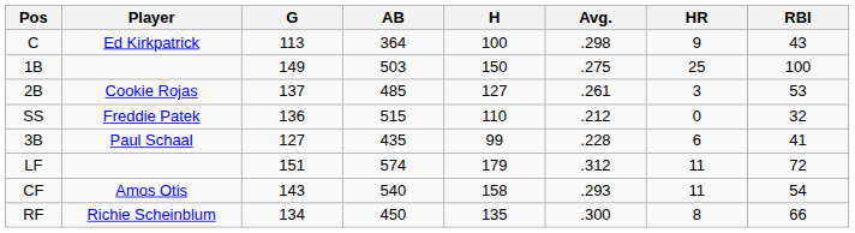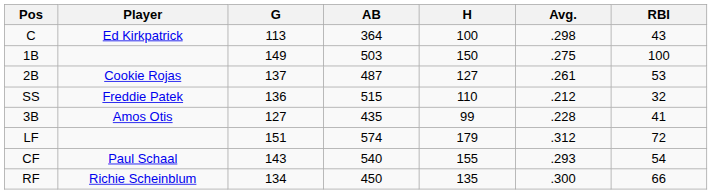 <table class="wikitable sortable">
 <tr>
 <th bgcolor="#DDDDFF" width="5%">Pos</th>
 <th bgcolor="#DDDDFF" width="16%">Player</th>
 <th bgcolor="#DDDDFF" width="9%">G</th>
 <th bgcolor="#DDDDFF" width="9%">AB</th>
 <th bgcolor="#DDDDFF" width="9%">H</th>
 <th bgcolor="#DDDDFF" width="9%">Avg.</th>
-<th bgcolor="#DDDDFF" width="9%">HR</th>
 <th bgcolor="#DDDDFF" width="9%">RBI</th>
 </tr>
 <tr align="center">
 <td>C</td>
 <td><a href='#'>Ed Kirkpatrick</a></td>
 <td>113</td>
 <td>364</td>
 <td>100</td>
 <td>.298</td>
-<td>9</td>
 <td>43</td>
 </tr>
 <tr align=center>
 <td>1B</td>
 <td></td>
 <td>149</td>
 <td>503</td>
 <td>150</td>
 <td>.275</td>
-<td>25</td>
 <td>100</td>
 </tr>
 <tr align="center">
 <td>2B</td>
 <td><a href='#'>Cookie Rojas</a></td>
 <td>137</td>
-<td>485</td>
+<td>487</td>
 <td>127</td>
 <td>.261</td>
-<td>3</td>
 <td>53</td>
 </tr>
 <tr align=center>
 <td>SS</td>
 <td><a href='#'>Freddie Patek</a></td>
 <td>136</td>
 <td>515</td>
 <td>110</td>
 <td>.212</td>
-<td>0</td>
 <td>32</td>
 </tr>
 <tr align=center>
 <td>3B</td>
-<td><a href='#'>Paul Schaal</a></td>
+<td><a href='#'>Amos Otis</a></td>
 <td>127</td>
 <td>435</td>
 <td>99</td>
 <td>.228</td>
-<td>6</td>
 <td>41</td>
 </tr>
 <tr align=center>
 <td>LF</td>
 <td></td>
 <td>151</td>
 <td>574</td>
 <td>179</td>
 <td>.312</td>
-<td>11</td>
 <td>72</td>
 </tr>
 <tr align="center">
 <td>CF</td>
-<td><a href='#'>Amos Otis</a></td>
+<td><a href='#'>Paul Schaal</a></td>
 <td>143</td>
 <td>540</td>
-<td>158</td>
+<td>155</td>
 <td>.293</td>
-<td>11</td>
 <td>54</td>
 </tr>
 <tr align=center>
 <td>RF</td>
 <td><a href='#'>Richie Scheinblum</a></td>
 <td>134</td>
 <td>450</td>
 <td>135</td>
 <td>.300</td>
-<td>8</td>
 <td>66</td>
 </tr>
 </table>
